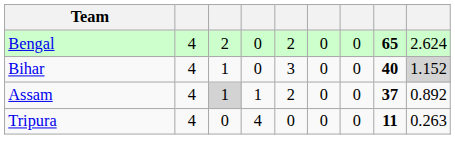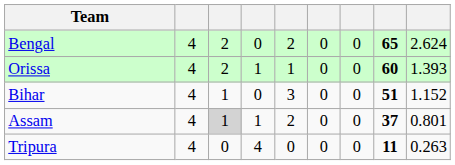 <table class="wikitable" style="text-align:center">
 <tr>
 <th style="width:160px">Team</th>
 <th style="width:25px"></th>
 <th style="width:25px"></th>
 <th style="width:25px"></th>
 <th style="width:25px"></th>
 <th style="width:25px"></th>
 <th style="width:25px"></th>
 <th style="width:25px"></th>
 <th style="width:25px;"></th>
 </tr>
 <tr style="background:#cfc;">
 <td style="text-align:left"><a href='#'>Bengal</a></td>
 <td>4</td>
 <td>2</td>
 <td>0</td>
 <td>2</td>
 <td>0</td>
 <td>0</td>
 <td><strong>65</strong></td>
 <td>2.624</td>
 </tr>
+<tr style="background:#cfc;">
+<td style="text-align:left"><a href='#'>Orissa</a></td>
+<td>4</td>
+<td>2</td>
+<td>1</td>
+<td>1</td>
+<td>0</td>
+<td>0</td>
+<td><strong>60</strong></td>
+<td>1.393</td>
+</tr>
 <tr>
 <td style="text-align:left"><a href='#'>Bihar</a></td>
 <td>4</td>
 <td>1</td>
 <td>0</td>
 <td>3</td>
 <td>0</td>
 <td>0</td>
-<td><strong>40</strong></td>
-<td style="background: lightgrey;">1.152</td>
+<td><strong>51</strong></td>
+<td>1.152</td>
 </tr>
 <tr>
 <td style="text-align:left"><a href='#'>Assam</a></td>
 <td>4</td>
 <td style="background: lightgrey;">1</td>
 <td>1</td>
 <td>2</td>
 <td>0</td>
 <td>0</td>
 <td><strong>37</strong></td>
-<td>0.892</td>
+<td>0.801</td>
 </tr>
 <tr>
 <td style="text-align:left"><a href='#'>Tripura</a></td>
 <td>4</td>
 <td>0</td>
 <td>4</td>
 <td>0</td>
 <td>0</td>
 <td>0</td>
 <td><strong>11</strong></td>
 <td>0.263</td>
 </tr>
 </table>
